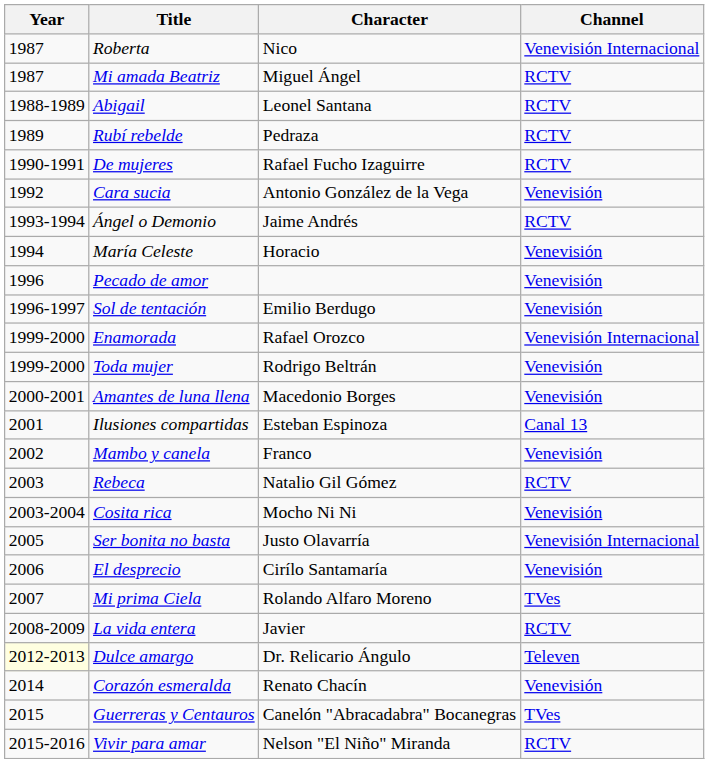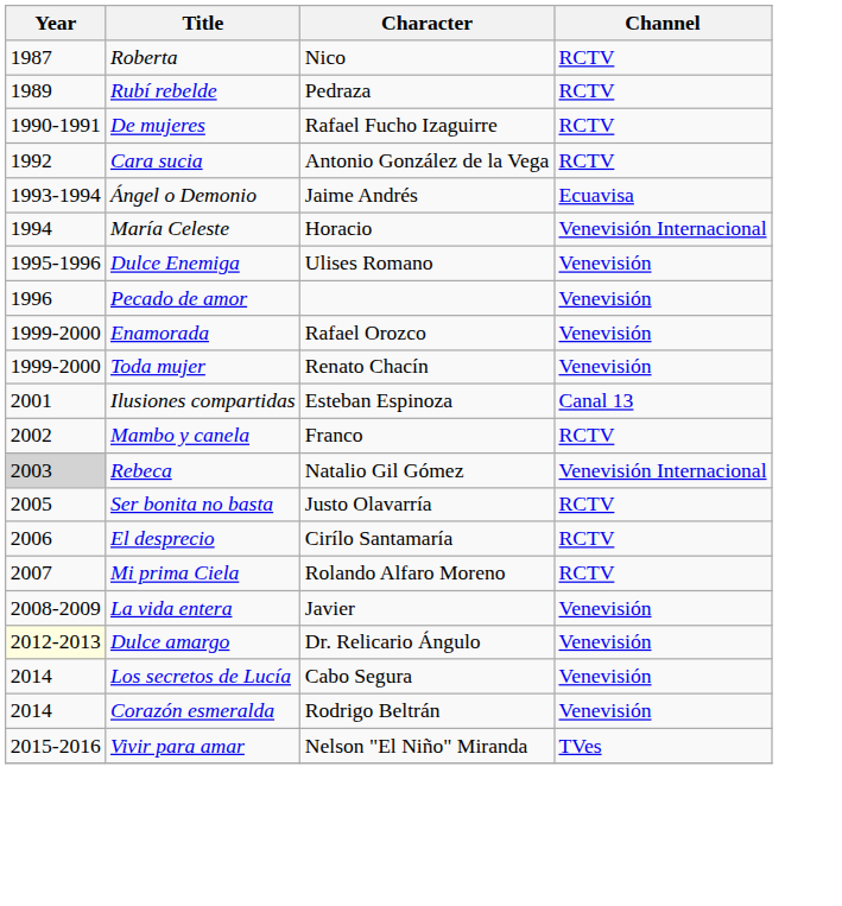 <table class="wikitable" style="font-size: 90%;">
 <tr>
 <th>Year</th>
 <th>Title</th>
 <th>Character</th>
 <th>Channel</th>
 </tr>
 <tr>
 <td>1987</td>
 <td><em>Roberta</em></td>
 <td>Nico</td>
-<td><a href='#'>Venevisión Internacional</a></td>
-</tr>
-<tr>
-<td>1987</td>
-<td><em><a href='#'>Mi amada Beatriz</a></em></td>
-<td>Miguel Ángel</td>
-<td><a href='#'>RCTV</a></td>
-</tr>
-<tr>
-<td>1988-1989</td>
-<td><em><a href='#'>Abigail</a></em></td>
-<td>Leonel Santana</td>
 <td><a href='#'>RCTV</a></td>
 </tr>
 <tr>
 <td>1989</td>
 <td><em><a href='#'>Rubí rebelde</a></em></td>
 <td>Pedraza</td>
 <td><a href='#'>RCTV</a></td>
 </tr>
 <tr>
 <td>1990-1991</td>
 <td><em><a href='#'>De mujeres</a></em></td>
 <td>Rafael Fucho Izaguirre</td>
 <td><a href='#'>RCTV</a></td>
 </tr>
 <tr>
 <td>1992</td>
 <td><em><a href='#'>Cara sucia</a></em></td>
 <td>Antonio González de la Vega</td>
-<td><a href='#'>Venevisión</a></td>
+<td><a href='#'>RCTV</a></td>
 </tr>
 <tr>
 <td>1993-1994</td>
 <td><em>Ángel o Demonio</em></td>
 <td>Jaime Andrés</td>
-<td><a href='#'>RCTV</a></td>
+<td><a href='#'>Ecuavisa</a></td>
 </tr>
 <tr>
 <td>1994</td>
 <td><em>María Celeste</em></td>
 <td>Horacio</td>
+<td><a href='#'>Venevisión Internacional</a></td>
+</tr>
+<tr>
+<td>1995-1996</td>
+<td><em><a href='#'>Dulce Enemiga</a></em></td>
+<td>Ulises Romano</td>
 <td><a href='#'>Venevisión</a></td>
 </tr>
 <tr>
 <td>1996</td>
 <td><em><a href='#'>Pecado de amor</a></em></td>
 <td></td>
 <td><a href='#'>Venevisión</a></td>
 </tr>
 <tr>
-<td>1996-1997</td>
-<td><em><a href='#'>Sol de tentación</a></em></td>
-<td>Emilio Berdugo</td>
+<td>1999-2000</td>
+<td><em><a href='#'>Enamorada</a></em></td>
+<td>Rafael Orozco</td>
 <td><a href='#'>Venevisión</a></td>
 </tr>
 <tr>
 <td>1999-2000</td>
-<td><em><a href='#'>Enamorada</a></em></td>
-<td>Rafael Orozco</td>
-<td><a href='#'>Venevisión Internacional</a></td>
-</tr>
-<tr>
-<td>1999-2000</td>
 <td><em><a href='#'>Toda mujer</a></em></td>
-<td>Rodrigo Beltrán</td>
-<td><a href='#'>Venevisión</a></td>
-</tr>
-<tr>
-<td>2000-2001</td>
-<td><em><a href='#'>Amantes de luna llena</a></em></td>
-<td>Macedonio Borges</td>
+<td>Renato Chacín</td>
 <td><a href='#'>Venevisión</a></td>
 </tr>
 <tr>
 <td>2001</td>
 <td><em>Ilusiones compartidas</em></td>
 <td>Esteban Espinoza</td>
 <td><a href='#'>Canal 13</a></td>
 </tr>
 <tr>
 <td>2002</td>
 <td><em><a href='#'>Mambo y canela</a></em></td>
 <td>Franco</td>
-<td><a href='#'>Venevisión</a></td>
-</tr>
-<tr>
-<td>2003</td>
-<td><em><a href='#'>Rebeca</a></em></td>
-<td>Natalio Gil Gómez</td>
 <td><a href='#'>RCTV</a></td>
 </tr>
 <tr>
-<td>2003-2004</td>
-<td><em><a href='#'>Cosita rica</a></em></td>
-<td>Mocho Ni Ni</td>
-<td><a href='#'>Venevisión</a></td>
+<td style="background: lightgrey;">2003</td>
+<td><em><a href='#'>Rebeca</a></em></td>
+<td>Natalio Gil Gómez</td>
+<td><a href='#'>Venevisión Internacional</a></td>
 </tr>
 <tr>
 <td>2005</td>
 <td><em><a href='#'>Ser bonita no basta</a></em></td>
 <td>Justo Olavarría</td>
-<td><a href='#'>Venevisión Internacional</a></td>
+<td><a href='#'>RCTV</a></td>
 </tr>
 <tr>
 <td>2006</td>
 <td><em><a href='#'>El desprecio</a></em></td>
 <td>Cirílo Santamaría</td>
-<td><a href='#'>Venevisión</a></td>
+<td><a href='#'>RCTV</a></td>
 </tr>
 <tr>
 <td>2007</td>
 <td><em><a href='#'>Mi prima Ciela</a></em></td>
 <td>Rolando Alfaro Moreno</td>
-<td><a href='#'>TVes</a></td>
+<td><a href='#'>RCTV</a></td>
 </tr>
 <tr>
 <td>2008-2009</td>
 <td><em><a href='#'>La vida entera</a></em></td>
 <td>Javier</td>
-<td><a href='#'>RCTV</a></td>
+<td><a href='#'>Venevisión</a></td>
 </tr>
 <tr>
 <td style="background: lightyellow;">2012-2013</td>
 <td><em><a href='#'>Dulce amargo</a></em></td>
 <td>Dr. Relicario Ángulo</td>
-<td><a href='#'>Televen</a></td>
+<td><a href='#'>Venevisión</a></td>
+</tr>
+<tr>
+<td>2014</td>
+<td><em><a href='#'>Los secretos de Lucía</a></em></td>
+<td>Cabo Segura</td>
+<td><a href='#'>Venevisión</a></td>
 </tr>
 <tr>
 <td>2014</td>
 <td><em><a href='#'>Corazón esmeralda</a></em></td>
-<td>Renato Chacín</td>
+<td>Rodrigo Beltrán</td>
 <td><a href='#'>Venevisión</a></td>
-</tr>
-<tr>
-<td>2015</td>
-<td><em><a href='#'>Guerreras y Centauros</a></em></td>
-<td>Canelón "Abracadabra" Bocanegras</td>
-<td><a href='#'>TVes</a></td>
 </tr>
 <tr>
 <td>2015-2016</td>
 <td><em><a href='#'>Vivir para amar</a></em></td>
 <td>Nelson "El Niño" Miranda</td>
-<td><a href='#'>RCTV</a></td>
+<td><a href='#'>TVes</a></td>
 </tr>
 <tr>
 </tr>
 </table>
